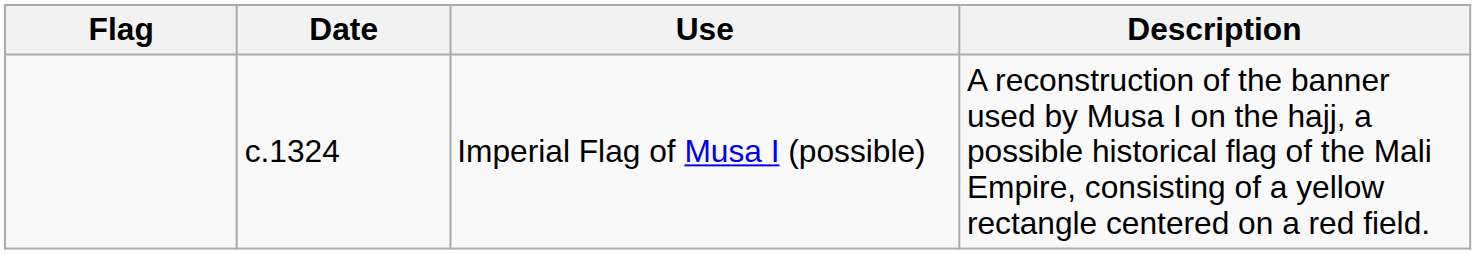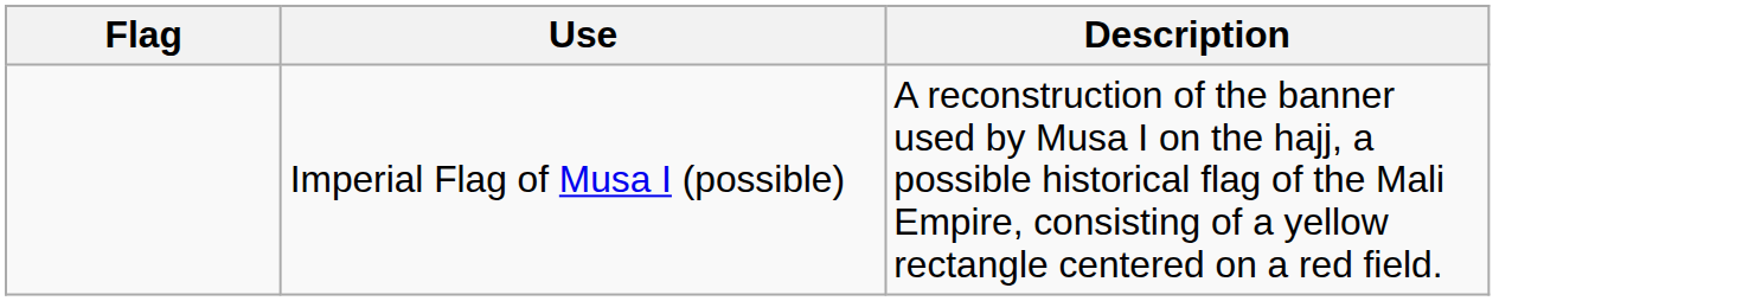 <table class="wikitable">
 <tr>
 <th style="width:110px;">Flag</th>
-<th style="width:100px;">Date</th>
 <th style="width:250px;">Use</th>
 <th style="width:250px;">Description</th>
 </tr>
 <tr>
 <td></td>
-<td>c.1324</td>
 <td>Imperial Flag of <a href='#'>Musa I</a> (possible)</td>
 <td>A reconstruction of the banner used by Musa I on the hajj, a possible historical flag of the Mali Empire, consisting of a yellow rectangle centered on a red field.</td>
 </tr>
 </table>
